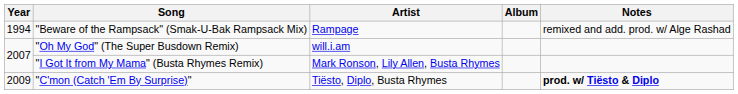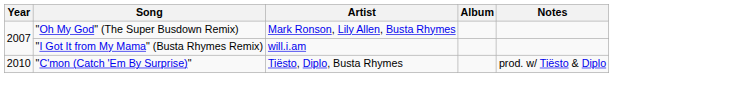 <table class="wikitable plainrowheaders sortable">
 <tr>
 <th>Year</th>
 <th>Song</th>
 <th>Artist</th>
 <th>Album</th>
 <th>Notes</th>
 </tr>
 <tr>
-<td>1994</td>
-<td>"Beware of the Rampsack" (Smak-U-Bak Rampsack Mix)</td>
-<td><a href='#'>Rampage</a></td>
+<td rowspan="2">2007</td>
+<td>"<a href='#'>Oh My God</a>" (The Super Busdown Remix)</td>
+<td><a href='#'>Mark Ronson</a>, <a href='#'>Lily Allen</a>, <a href='#'>Busta Rhymes</a></td>
 <td></td>
-<td>remixed and add. prod. w/ Alge Rashad</td>
+<td></td>
 </tr>
 <tr>
-<td rowspan="2">2007</td>
-<td>"<a href='#'>Oh My God</a>" (The Super Busdown Remix)</td>
+<td>"<a href='#'>I Got It from My Mama</a>" (Busta Rhymes Remix)</td>
 <td><a href='#'>will.i.am</a></td>
 <td></td>
 <td></td>
 </tr>
 <tr>
-<td>"<a href='#'>I Got It from My Mama</a>" (Busta Rhymes Remix)</td>
-<td><a href='#'>Mark Ronson</a>, <a href='#'>Lily Allen</a>, <a href='#'>Busta Rhymes</a></td>
-<td></td>
-<td></td>
-</tr>
-<tr>
-<td>2009</td>
+<td>2010</td>
 <td>"<a href='#'>C'mon (Catch 'Em By Surprise)</a>"</td>
 <td><a href='#'>Tiësto</a>, <a href='#'>Diplo</a>, Busta Rhymes</td>
 <td></td>
-<td><strong>prod. w/ <a href='#'>Tiësto</a> & <a href='#'>Diplo</a></strong></td>
+<td>prod. w/ <a href='#'>Tiësto</a> & <a href='#'>Diplo</a></td>
 </tr>
 </table>
